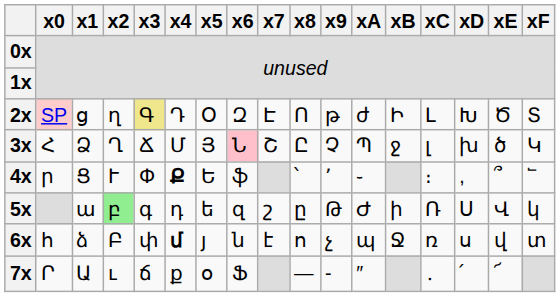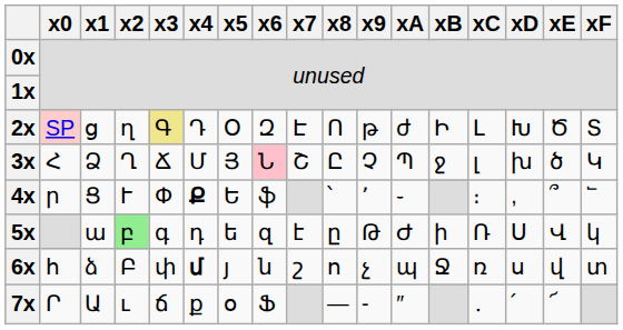 <table class="wikitable" style="float: left; margin: 0 1em; font-size: smaller;">
 <tr>
 <th> </th>
 <th>x0</th>
 <th>x1</th>
 <th>x2</th>
 <th>x3</th>
 <th>x4</th>
 <th>x5</th>
 <th>x6</th>
 <th>x7</th>
 <th>x8</th>
 <th>x9</th>
 <th>xA</th>
 <th>xB</th>
 <th>xC</th>
 <th>xD</th>
 <th>xE</th>
 <th>xF</th>
 </tr>
 <tr>
 <th>0x</th>
 <td colspan="16" rowspan="2" style="background:#ddd; text-align: center;"><em>unused</em></td>
 </tr>
 <tr>
 <th>1x</th>
 </tr>
 <tr>
 <th>2x</th>
 <td style="background:#FFCCCC"><a href='#'>SP</a></td>
 <td>ց</td>
 <td>ղ</td>
 <td style="background: khaki;">Գ</td>
 <td>Դ</td>
 <td>Օ</td>
 <td>Զ</td>
 <td>Է</td>
 <td>Ո</td>
 <td>թ</td>
 <td>ժ</td>
 <td>Ի</td>
 <td>Լ</td>
 <td>Խ</td>
 <td>Ծ</td>
 <td>Տ</td>
 </tr>
 <tr>
 <th>3x</th>
 <td>Հ</td>
 <td>Ձ</td>
 <td>Ղ</td>
 <td>Ճ</td>
 <td>Մ</td>
 <td>Յ</td>
 <td style="background: pink;">Ն</td>
 <td>Շ</td>
 <td>Ը</td>
 <td>Չ</td>
 <td>Պ</td>
 <td>ջ</td>
 <td>լ</td>
 <td>խ</td>
 <td>ծ</td>
 <td>Կ</td>
 </tr>
 <tr>
 <th>4x</th>
 <td>ր</td>
 <td>Ց</td>
 <td>Ւ</td>
 <td>Փ</td>
 <td><strong>Ք</strong></td>
 <td>Ե</td>
 <td>ֆ</td>
 <td style="background:#ddd"> </td>
 <td>՝</td>
 <td>՚</td>
 <td>֊</td>
 <td style="background:#ddd"> </td>
 <td>։</td>
 <td>,</td>
 <td>՞</td>
 <td>՟</td>
 </tr>
 <tr>
 <th>5x</th>
 <td style="background:#ddd"> </td>
 <td>ա</td>
 <td style="background: lightgreen;">բ</td>
 <td>գ</td>
 <td>դ</td>
 <td>ե</td>
 <td>զ</td>
-<td>շ</td>
+<td>է</td>
 <td>ը</td>
 <td>Թ</td>
 <td>Ժ</td>
 <td>ի</td>
 <td>Ռ</td>
 <td>Ս</td>
 <td>Վ</td>
 <td>կ</td>
 </tr>
 <tr>
 <th>6x</th>
 <td>հ</td>
 <td>ձ</td>
 <td>Բ</td>
 <td>փ</td>
 <td><strong>մ</strong></td>
 <td>յ</td>
 <td>ն</td>
-<td>է</td>
+<td>շ</td>
 <td>ո</td>
 <td>չ</td>
 <td>պ</td>
 <td>Ջ</td>
 <td>ռ</td>
 <td>ս</td>
 <td>վ</td>
 <td>տ</td>
 </tr>
 <tr>
 <th>7x</th>
 <td>Ր</td>
 <td>Ա</td>
 <td>ւ</td>
 <td>ճ</td>
 <td>ք</td>
 <td>օ</td>
 <td>Ֆ</td>
 <td style="background:#ddd"> </td>
 <td>―</td>
 <td>‐</td>
 <td>″</td>
 <td style="background:#ddd"> </td>
 <td>․</td>
 <td>՛</td>
 <td>՜</td>
 <td style="background:#ddd"> </td>
 </tr>
 </table>
